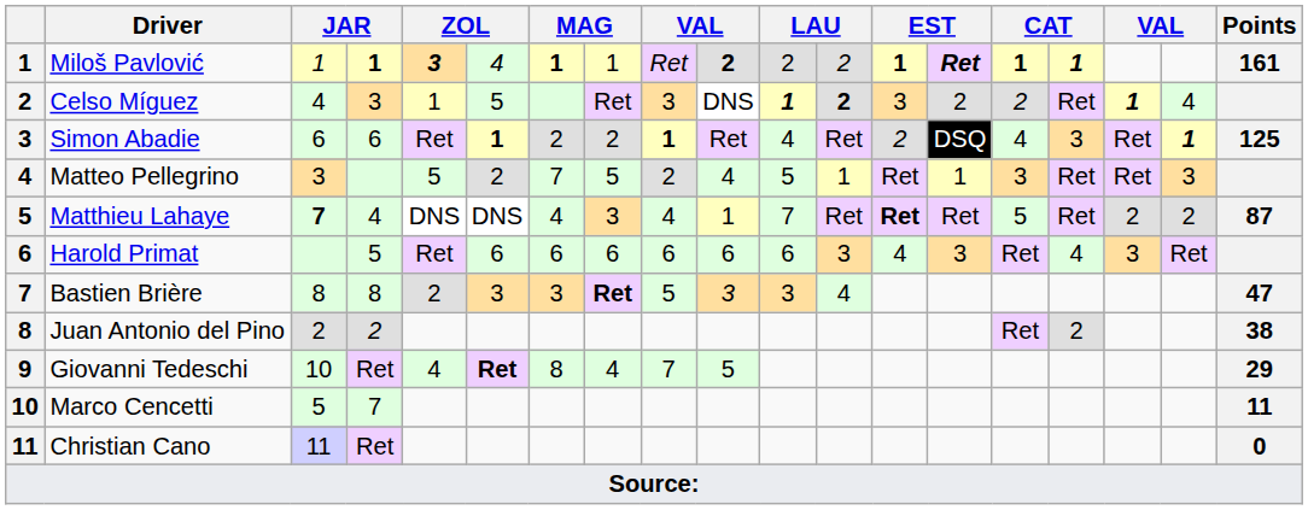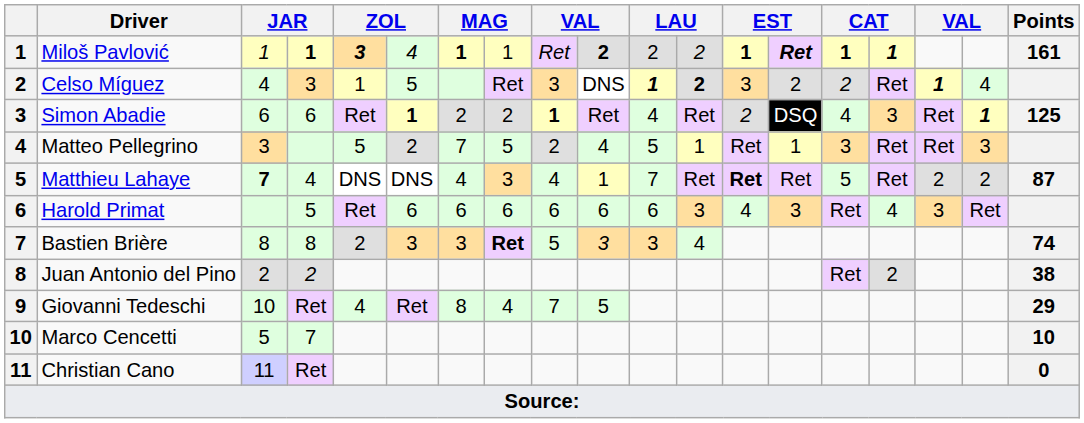 <table class="wikitable" style="font-size: 85%; text-align:center">
 <tr>
 <th></th>
 <th>Driver</th>
 <th colspan=2><a href='#'>JAR</a><br></th>
 <th colspan=2><a href='#'>ZOL</a><br></th>
 <th colspan=2><a href='#'>MAG</a><br></th>
 <th colspan=2><a href='#'>VAL</a><br></th>
 <th colspan=2><a href='#'>LAU</a><br></th>
 <th colspan=2><a href='#'>EST</a><br></th>
 <th colspan=2><a href='#'>CAT</a><br></th>
 <th colspan=2><a href='#'>VAL</a><br></th>
 <th>Points</th>
 </tr>
 <tr>
 <th>1</th>
 <td align="left"> <a href='#'>Miloš Pavlović</a></td>
 <td style="background:#FFFFBF;" width=25><em>1</em></td>
 <td style="background:#FFFFBF;" width=25><strong>1</strong></td>
 <td style="background:#FFDF9F;" width=25><strong><em>3</em></strong></td>
 <td style="background:#DFFFDF;" width=25><em>4</em></td>
 <td style="background:#FFFFBF;" width=25><strong>1</strong></td>
 <td style="background:#FFFFBF;" width=25>1</td>
 <td style="background:#EFCFFF;" width=25><em>Ret</em></td>
 <td style="background:#DFDFDF;" width=25><strong>2</strong></td>
 <td style="background:#DFDFDF;" width=25>2</td>
 <td style="background:#DFDFDF;" width=25><em>2</em></td>
 <td style="background:#FFFFBF;" width=25><strong>1</strong></td>
 <td style="background:#EFCFFF;" width=25><strong><em>Ret</em></strong></td>
 <td style="background:#FFFFBF;" width=25><strong>1</strong></td>
 <td style="background:#FFFFBF;" width=25><strong><em>1</em></strong></td>
 <td width=25></td>
 <td width=25></td>
 <th>161</th>
 </tr>
 <tr>
 <th>2</th>
 <td align="left"> <a href='#'>Celso Míguez</a></td>
 <td style="background:#DFFFDF;">4</td>
 <td style="background:#FFDF9F;">3</td>
 <td style="background:#FFFFBF;">1</td>
 <td style="background:#DFFFDF;">5</td>
 <td style="background:#DFFFDF;"></td>
 <td style="background:#EFCFFF;">Ret</td>
 <td style="background:#FFDF9F;">3</td>
 <td style="background:#FFFFFF;">DNS</td>
 <td style="background:#FFFFBF;"><strong><em>1</em></strong></td>
 <td style="background:#DFDFDF;"><strong>2</strong></td>
 <td style="background:#FFDF9F;">3</td>
 <td style="background:#DFDFDF;">2</td>
 <td style="background:#DFDFDF;"><em>2</em></td>
 <td style="background:#EFCFFF;">Ret</td>
 <td style="background:#FFFFBF;"><strong><em>1</em></strong></td>
 <td style="background:#DFFFDF;">4</td>
 <th></th>
 </tr>
 <tr>
 <th>3</th>
 <td align="left"> <a href='#'>Simon Abadie</a></td>
 <td style="background:#DFFFDF;">6</td>
 <td style="background:#DFFFDF;">6</td>
 <td style="background:#EFCFFF;">Ret</td>
 <td style="background:#FFFFBF;"><strong>1</strong></td>
 <td style="background:#DFDFDF;">2</td>
 <td style="background:#DFDFDF;">2</td>
 <td style="background:#FFFFBF;"><strong>1</strong></td>
 <td style="background:#EFCFFF;">Ret</td>
 <td style="background:#DFFFDF;">4</td>
 <td style="background:#EFCFFF;">Ret</td>
 <td style="background:#DFDFDF;"><em>2</em></td>
 <td style="background:#000000; color:#FFFFFF">DSQ</td>
 <td style="background:#DFFFDF;">4</td>
 <td style="background:#FFDF9F;">3</td>
 <td style="background:#EFCFFF;">Ret</td>
 <td style="background:#FFFFBF;"><strong><em>1</em></strong></td>
 <th>125</th>
 </tr>
 <tr>
 <th>4</th>
 <td align="left"> Matteo Pellegrino</td>
 <td style="background:#FFDF9F;">3</td>
 <td style="background:#DFFFDF;"></td>
 <td style="background:#DFFFDF;">5</td>
 <td style="background:#DFDFDF;">2</td>
 <td style="background:#DFFFDF;">7</td>
 <td style="background:#DFFFDF;">5</td>
 <td style="background:#DFDFDF;">2</td>
 <td style="background:#DFFFDF;">4</td>
 <td style="background:#DFFFDF;">5</td>
 <td style="background:#FFFFBF;">1</td>
 <td style="background:#EFCFFF;">Ret</td>
 <td style="background:#FFFFBF;">1</td>
 <td style="background:#FFDF9F;">3</td>
 <td style="background:#EFCFFF;">Ret</td>
 <td style="background:#EFCFFF;">Ret</td>
 <td style="background:#FFDF9F;">3</td>
 <th></th>
 </tr>
 <tr>
 <th>5</th>
 <td align="left"> <a href='#'>Matthieu Lahaye</a></td>
 <td style="background:#DFFFDF;"><strong>7</strong></td>
 <td style="background:#DFFFDF;">4</td>
 <td style="background:#FFFFFF;">DNS</td>
 <td style="background:#FFFFFF;">DNS</td>
 <td style="background:#DFFFDF;">4</td>
 <td style="background:#FFDF9F;">3</td>
 <td style="background:#DFFFDF;">4</td>
 <td style="background:#FFFFBF;">1</td>
 <td style="background:#DFFFDF;">7</td>
 <td style="background:#EFCFFF;">Ret</td>
 <td style="background:#EFCFFF;"><strong>Ret</strong></td>
 <td style="background:#EFCFFF;">Ret</td>
 <td style="background:#DFFFDF;">5</td>
 <td style="background:#EFCFFF;">Ret</td>
 <td style="background:#DFDFDF;">2</td>
 <td style="background:#DFDFDF;">2</td>
 <th>87</th>
 </tr>
 <tr>
 <th>6</th>
 <td align="left"> <a href='#'>Harold Primat</a></td>
 <td style="background:#DFFFDF;"></td>
 <td style="background:#DFFFDF;">5</td>
 <td style="background:#EFCFFF;">Ret</td>
 <td style="background:#DFFFDF;">6</td>
 <td style="background:#DFFFDF;">6</td>
 <td style="background:#DFFFDF;">6</td>
 <td style="background:#DFFFDF;">6</td>
 <td style="background:#DFFFDF;">6</td>
 <td style="background:#DFFFDF;">6</td>
 <td style="background:#FFDF9F;">3</td>
 <td style="background:#DFFFDF;">4</td>
 <td style="background:#FFDF9F;">3</td>
 <td style="background:#EFCFFF;">Ret</td>
 <td style="background:#DFFFDF;">4</td>
 <td style="background:#FFDF9F;">3</td>
 <td style="background:#EFCFFF;">Ret</td>
 <th></th>
 </tr>
 <tr>
 <th>7</th>
 <td align="left"> Bastien Brière</td>
 <td style="background:#DFFFDF;">8</td>
 <td style="background:#DFFFDF;">8</td>
 <td style="background:#DFDFDF;">2</td>
 <td style="background:#FFDF9F;">3</td>
 <td style="background:#FFDF9F;">3</td>
 <td style="background:#EFCFFF;"><strong>Ret</strong></td>
 <td style="background:#DFFFDF;">5</td>
 <td style="background:#FFDF9F;"><em>3</em></td>
 <td style="background:#FFDF9F;">3</td>
 <td style="background:#DFFFDF;">4</td>
 <td></td>
 <td></td>
 <td></td>
 <td></td>
 <td></td>
 <td></td>
-<th>47</th>
+<th>74</th>
 </tr>
 <tr>
 <th>8</th>
 <td align="left" nowrap> Juan Antonio del Pino</td>
 <td style="background:#DFDFDF;">2</td>
 <td style="background:#DFDFDF;"><em>2</em></td>
 <td></td>
 <td></td>
 <td></td>
 <td></td>
 <td></td>
 <td></td>
 <td></td>
 <td></td>
 <td></td>
 <td></td>
 <td style="background:#EFCFFF;">Ret</td>
 <td style="background:#DFDFDF;">2</td>
 <td></td>
 <td></td>
 <th>38</th>
 </tr>
 <tr>
 <th>9</th>
 <td align="left"> Giovanni Tedeschi</td>
 <td style="background:#DFFFDF;">10</td>
 <td style="background:#EFCFFF;">Ret</td>
 <td style="background:#DFFFDF;">4</td>
-<td style="background:#EFCFFF;"><strong>Ret</strong></td>
+<td style="background:#EFCFFF;">Ret</td>
 <td style="background:#DFFFDF;">8</td>
 <td style="background:#DFFFDF;">4</td>
 <td style="background:#DFFFDF;">7</td>
 <td style="background:#DFFFDF;">5</td>
 <td></td>
 <td></td>
 <td></td>
 <td></td>
 <td></td>
 <td></td>
 <td></td>
 <td></td>
 <th>29</th>
 </tr>
 <tr>
 <th>10</th>
 <td align="left"> Marco Cencetti</td>
 <td style="background:#DFFFDF;">5</td>
 <td style="background:#DFFFDF;">7</td>
 <td></td>
 <td></td>
 <td></td>
 <td></td>
 <td></td>
 <td></td>
 <td></td>
 <td></td>
 <td></td>
 <td></td>
 <td></td>
 <td></td>
 <td></td>
 <td></td>
-<th>11</th>
+<th>10</th>
 </tr>
 <tr>
 <th>11</th>
 <td align="left"> Christian Cano</td>
 <td style="background:#CFCFFF;">11</td>
 <td style="background:#EFCFFF;">Ret</td>
 <td></td>
 <td></td>
 <td></td>
 <td></td>
 <td></td>
 <td></td>
 <td></td>
 <td></td>
 <td></td>
 <td></td>
 <td></td>
 <td></td>
 <td></td>
 <td></td>
 <th>0</th>
 </tr>
 <tr class="sortbottom">
 <td colspan="19" style="background-color:#EAECF0;text-align:center"><strong>Source:</strong></td>
 </tr>
 </table>
